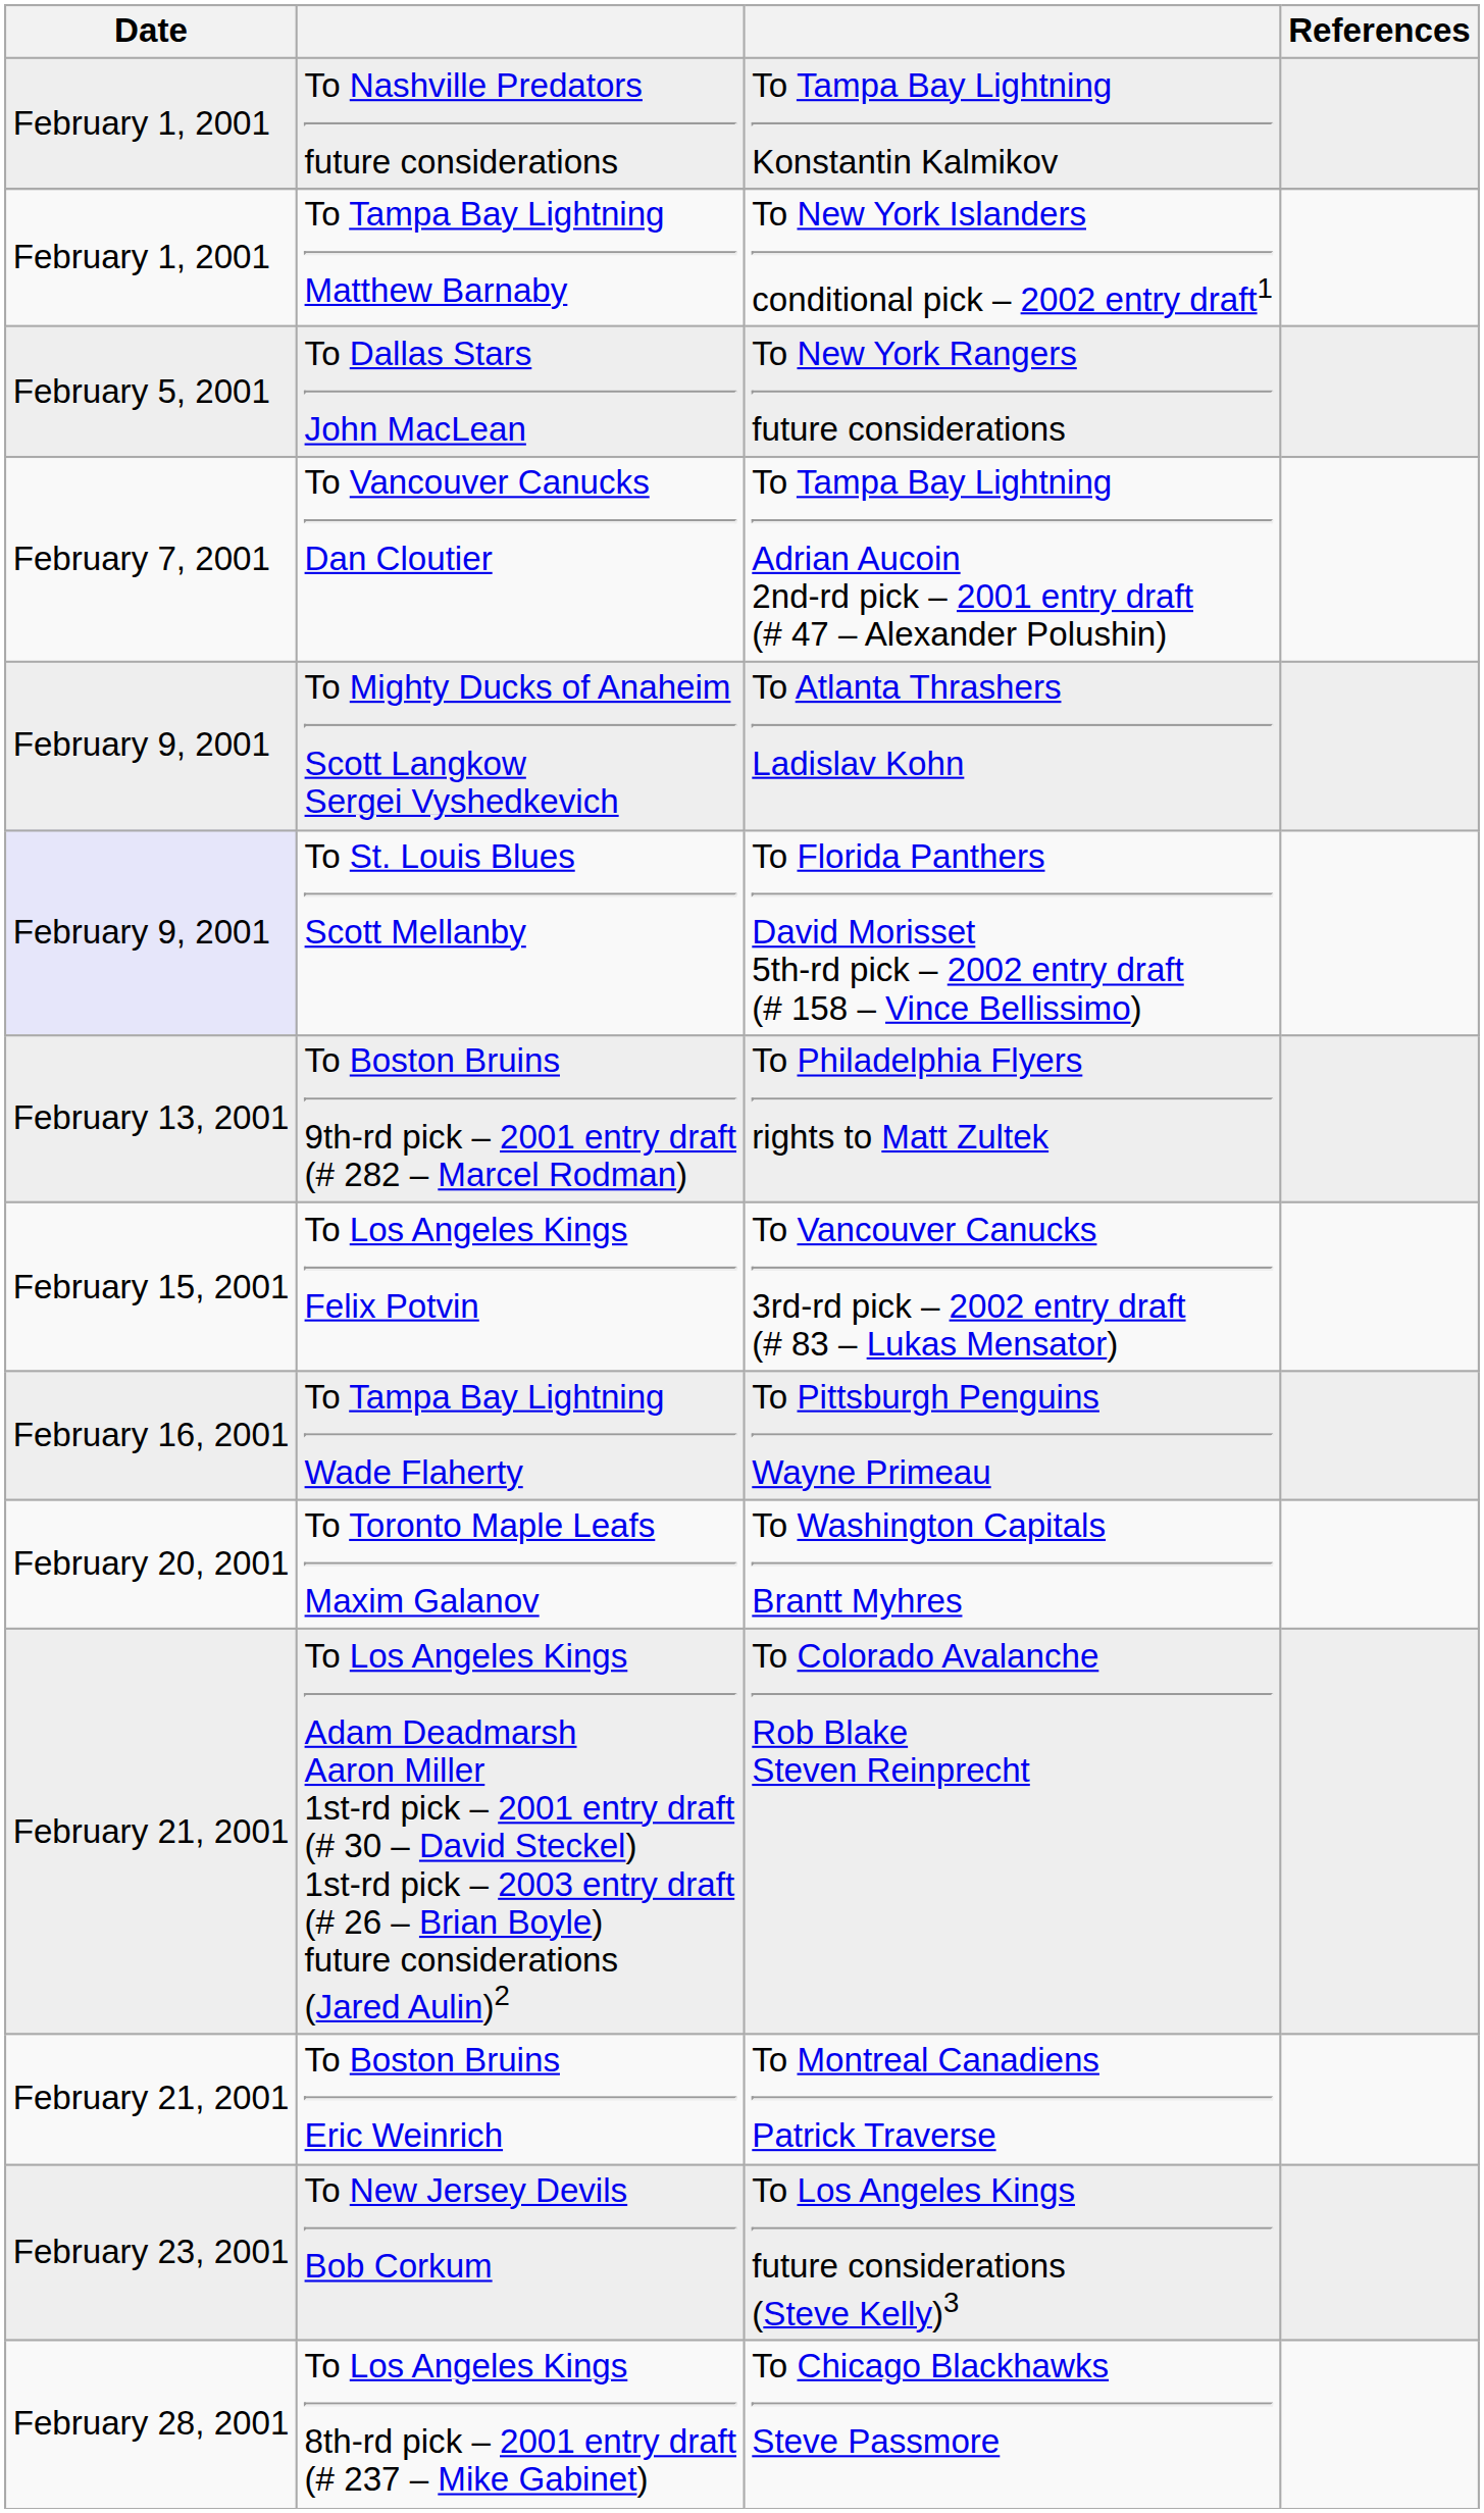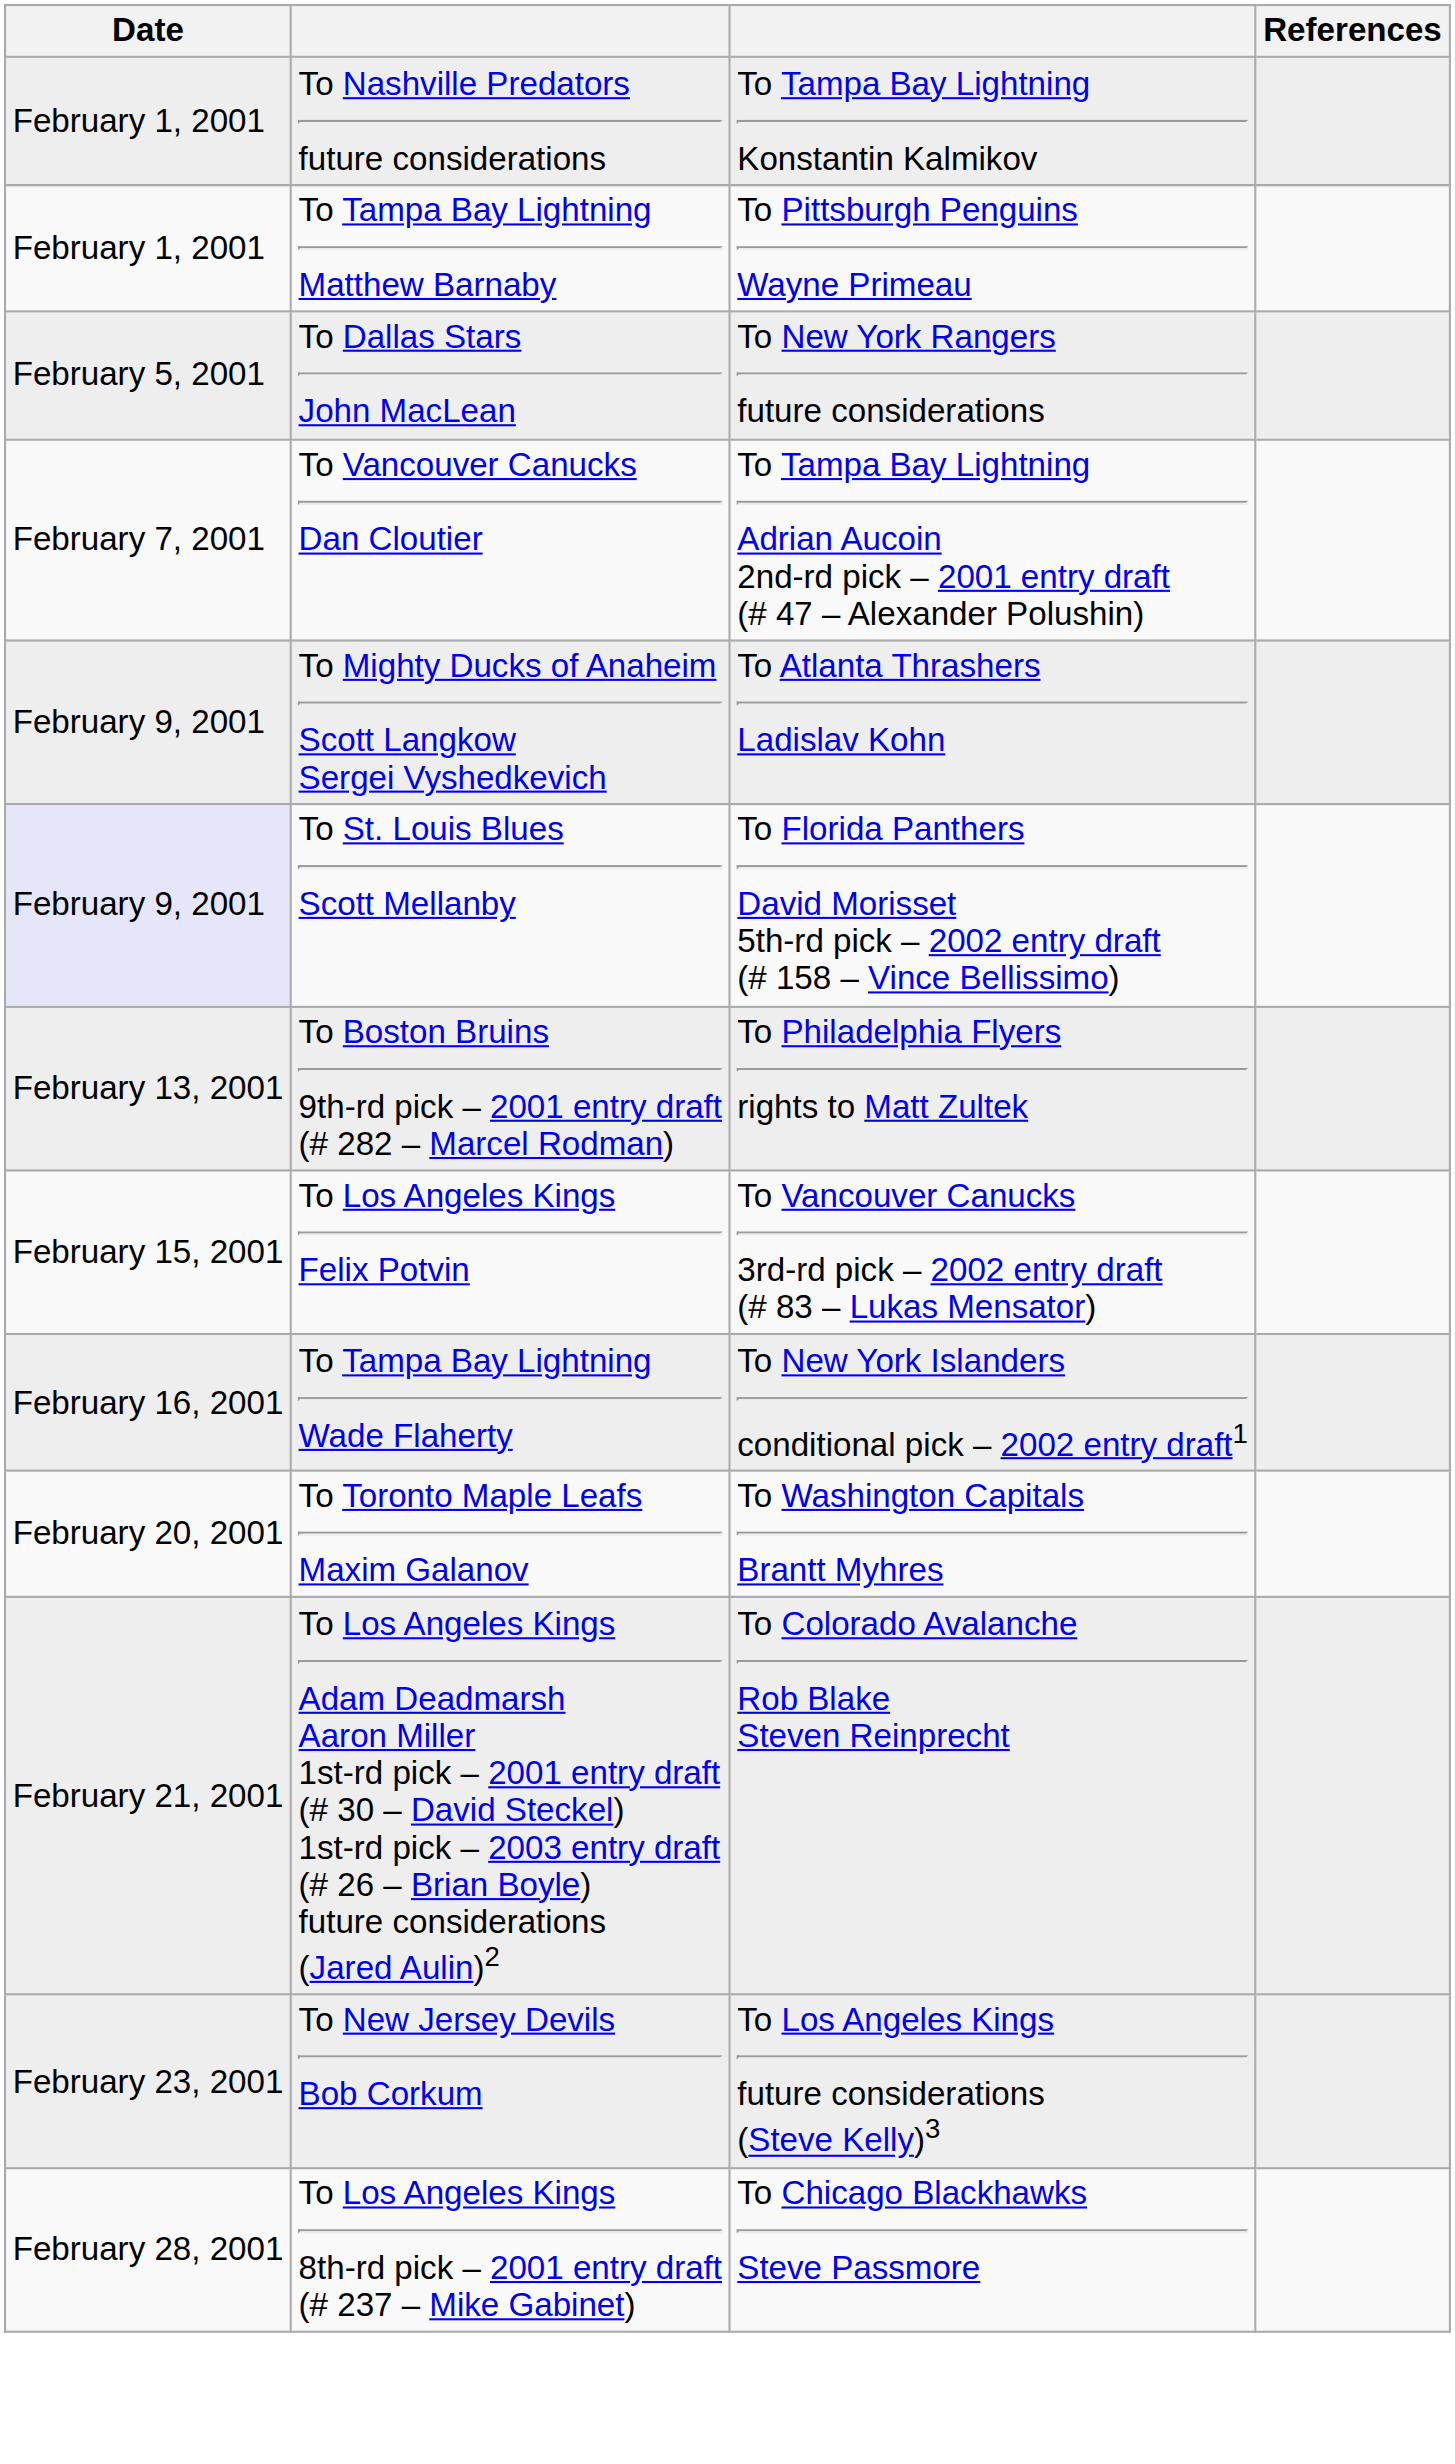 <table class="wikitable">
 <tr>
 <th>Date</th>
 <th></th>
 <th></th>
 <th>References</th>
 </tr>
 <tr bgcolor="#eeeeee">
 <td>February 1, 2001</td>
 <td valign="top">To <a href='#'>Nashville Predators</a><hr>future considerations</td>
 <td valign="top">To <a href='#'>Tampa Bay Lightning</a><hr>Konstantin Kalmikov</td>
 <td></td>
 </tr>
 <tr bgcolor="#eeeeee">
 </tr>
 <tr>
 <td>February 1, 2001</td>
 <td valign="top">To <a href='#'>Tampa Bay Lightning</a><hr><a href='#'>Matthew Barnaby</a></td>
-<td valign="top">To <a href='#'>New York Islanders</a><hr>conditional pick – <a href='#'>2002 entry draft</a><sup>1</sup></td>
+<td valign="top">To <a href='#'>Pittsburgh Penguins</a><hr><a href='#'>Wayne Primeau</a></td>
 <td></td>
 </tr>
 <tr bgcolor="#eeeeee">
 <td>February 5, 2001</td>
 <td valign="top">To <a href='#'>Dallas Stars</a><hr><a href='#'>John MacLean</a></td>
 <td valign="top">To <a href='#'>New York Rangers</a><hr>future considerations</td>
 <td></td>
 </tr>
 <tr>
 <td>February 7, 2001</td>
 <td valign="top">To <a href='#'>Vancouver Canucks</a><hr><a href='#'>Dan Cloutier</a></td>
 <td valign="top">To <a href='#'>Tampa Bay Lightning</a><hr><a href='#'>Adrian Aucoin</a><br>2nd-rd pick – <a href='#'>2001 entry draft</a><br>(# 47 – Alexander Polushin)</td>
 <td></td>
 </tr>
 <tr bgcolor="#eeeeee">
 <td>February 9, 2001</td>
 <td valign="top">To <a href='#'>Mighty Ducks of Anaheim</a><hr><a href='#'>Scott Langkow</a><br><a href='#'>Sergei Vyshedkevich</a></td>
 <td valign="top">To <a href='#'>Atlanta Thrashers</a><hr><a href='#'>Ladislav Kohn</a></td>
 <td></td>
 </tr>
 <tr>
 <td style="background: lavender;">February 9, 2001</td>
 <td valign="top">To <a href='#'>St. Louis Blues</a><hr><a href='#'>Scott Mellanby</a></td>
 <td valign="top">To <a href='#'>Florida Panthers</a><hr><a href='#'>David Morisset</a><br>5th-rd pick – <a href='#'>2002 entry draft</a><br>(# 158 – <a href='#'>Vince Bellissimo</a>)</td>
 <td></td>
 </tr>
 <tr bgcolor="#eeeeee">
 <td>February 13, 2001</td>
 <td valign="top">To <a href='#'>Boston Bruins</a><hr>9th-rd pick – <a href='#'>2001 entry draft</a><br>(# 282 – <a href='#'>Marcel Rodman</a>)</td>
 <td valign="top">To <a href='#'>Philadelphia Flyers</a><hr>rights to <a href='#'>Matt Zultek</a></td>
 <td></td>
 </tr>
 <tr>
 <td>February 15, 2001</td>
 <td valign="top">To <a href='#'>Los Angeles Kings</a><hr><a href='#'>Felix Potvin</a></td>
 <td valign="top">To <a href='#'>Vancouver Canucks</a><hr>3rd-rd pick – <a href='#'>2002 entry draft</a><br>(# 83 – <a href='#'>Lukas Mensator</a>)</td>
 <td></td>
 </tr>
 <tr bgcolor="#eeeeee">
 <td>February 16, 2001</td>
 <td valign="top">To <a href='#'>Tampa Bay Lightning</a><hr><a href='#'>Wade Flaherty</a></td>
-<td valign="top">To <a href='#'>Pittsburgh Penguins</a><hr><a href='#'>Wayne Primeau</a></td>
+<td valign="top">To <a href='#'>New York Islanders</a><hr>conditional pick – <a href='#'>2002 entry draft</a><sup>1</sup></td>
 <td></td>
 </tr>
 <tr>
 <td>February 20, 2001</td>
 <td valign="top">To <a href='#'>Toronto Maple Leafs</a><hr><a href='#'>Maxim Galanov</a></td>
 <td valign="top">To <a href='#'>Washington Capitals</a><hr><a href='#'>Brantt Myhres</a></td>
 <td></td>
 </tr>
 <tr bgcolor="#eeeeee">
 <td>February 21, 2001</td>
 <td valign="top">To <a href='#'>Los Angeles Kings</a><hr><a href='#'>Adam Deadmarsh</a><br><a href='#'>Aaron Miller</a><br>1st-rd pick – <a href='#'>2001 entry draft</a><br>(# 30 – <a href='#'>David Steckel</a>)<br>1st-rd pick – <a href='#'>2003 entry draft</a><br>(# 26 – <a href='#'>Brian Boyle</a>)<br>future considerations<br>(<a href='#'>Jared Aulin</a>)<sup>2</sup></td>
 <td valign="top">To <a href='#'>Colorado Avalanche</a><hr><a href='#'>Rob Blake</a><br><a href='#'>Steven Reinprecht</a></td>
-<td></td>
-</tr>
-<tr>
-<td>February 21, 2001</td>
-<td valign="top">To <a href='#'>Boston Bruins</a><hr><a href='#'>Eric Weinrich</a></td>
-<td valign="top">To <a href='#'>Montreal Canadiens</a><hr><a href='#'>Patrick Traverse</a></td>
 <td></td>
 </tr>
 <tr bgcolor="#eeeeee">
 <td>February 23, 2001</td>
 <td valign="top">To <a href='#'>New Jersey Devils</a><hr><a href='#'>Bob Corkum</a></td>
 <td valign="top">To <a href='#'>Los Angeles Kings</a><hr>future considerations<br>(<a href='#'>Steve Kelly</a>)<sup>3</sup></td>
 <td></td>
 </tr>
 <tr>
 <td>February 28, 2001</td>
 <td valign="top">To <a href='#'>Los Angeles Kings</a><hr>8th-rd pick – <a href='#'>2001 entry draft</a><br>(# 237 – <a href='#'>Mike Gabinet</a>)</td>
 <td valign="top">To <a href='#'>Chicago Blackhawks</a><hr><a href='#'>Steve Passmore</a></td>
 <td></td>
 </tr>
 </table>
